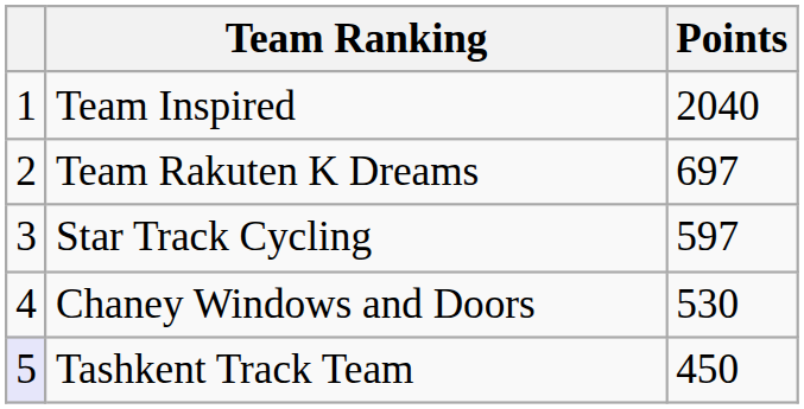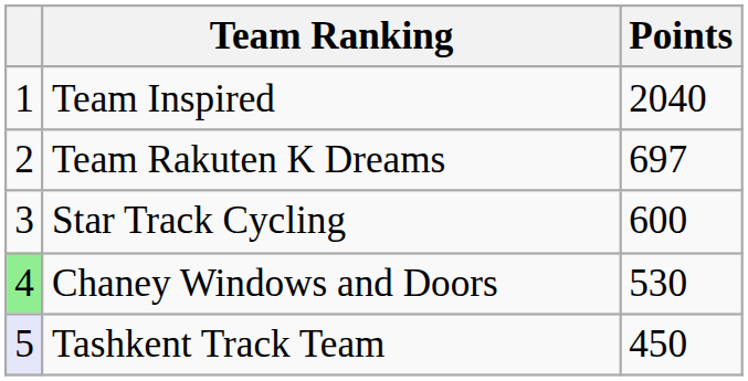 <table class="wikitable col3right">
 <tr>
 <th></th>
 <th style="width:230px; white-space:nowrap;">Team Ranking</th>
 <th style="width:20px;">Points</th>
 </tr>
 <tr>
 <td>1</td>
 <td> Team Inspired</td>
 <td>2040</td>
 </tr>
 <tr>
 <td>2</td>
 <td> Team Rakuten K Dreams</td>
 <td>697</td>
 </tr>
 <tr>
 <td>3</td>
 <td> Star Track Cycling</td>
-<td>597</td>
+<td>600</td>
 </tr>
 <tr>
-<td>4</td>
+<td style="background: lightgreen;">4</td>
 <td> Chaney Windows and Doors</td>
 <td>530</td>
 </tr>
 <tr>
 <td style="background: lavender;">5</td>
 <td> Tashkent Track Team</td>
 <td>450</td>
 </tr>
 </table>
